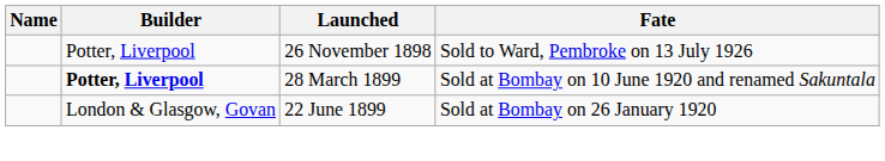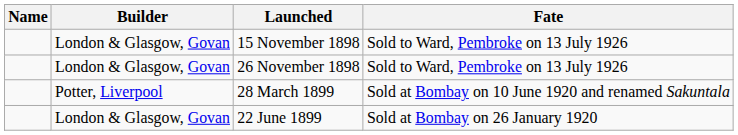 <table class="wikitable" style="text-align:left">
 <tr>
 <th>Name</th>
 <th>Builder</th>
 <th>Launched</th>
 <th>Fate</th>
 </tr>
 <tr>
 <td></td>
-<td>Potter, <a href='#'>Liverpool</a></td>
+<td>London & Glasgow, <a href='#'>Govan</a></td>
+<td>15 November 1898</td>
+<td>Sold to Ward, <a href='#'>Pembroke</a> on 13 July 1926</td>
+</tr>
+<tr>
+<td></td>
+<td>London & Glasgow, <a href='#'>Govan</a></td>
 <td>26 November 1898</td>
 <td>Sold to Ward, <a href='#'>Pembroke</a> on 13 July 1926</td>
 </tr>
 <tr>
 <td></td>
-<td><strong>Potter, <a href='#'>Liverpool</a></strong></td>
+<td>Potter, <a href='#'>Liverpool</a></td>
 <td>28 March 1899</td>
 <td>Sold at <a href='#'>Bombay</a> on 10 June 1920 and renamed <em>Sakuntala</em></td>
 </tr>
 <tr>
 <td></td>
 <td>London & Glasgow, <a href='#'>Govan</a></td>
 <td>22 June 1899</td>
 <td>Sold at <a href='#'>Bombay</a> on 26 January 1920</td>
 </tr>
 </table>
